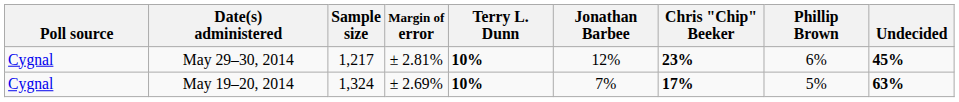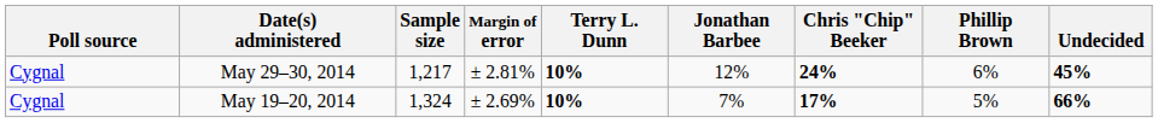 <table class="wikitable">
 <tr valign= bottom>
 <th style="width:140px;">Poll source</th>
 <th style="width:175px;">Date(s)<br>administered</th>
 <th class=small>Sample<br>size</th>
 <th><small>Margin of</small><br>error</th>
 <th style="width:100px;">Terry L.<br>Dunn</th>
 <th style="width:100px;">Jonathan<br>Barbee</th>
 <th style="width:100px;">Chris "Chip"<br>Beeker</th>
 <th style="width:100px;">Phillip<br>Brown</th>
 <th style="width:80px;">Undecided</th>
 </tr>
 <tr>
 <td><a href='#'>Cygnal</a></td>
 <td align=center>May 29–30, 2014</td>
 <td align=center>1,217</td>
 <td align=center>± 2.81%</td>
 <td><strong>10%</strong></td>
 <td align=center>12%</td>
-<td><strong>23%</strong></td>
+<td><strong>24%</strong></td>
 <td align=center>6%</td>
 <td><strong>45%</strong></td>
 </tr>
 <tr>
 <td><a href='#'>Cygnal</a></td>
 <td align=center>May 19–20, 2014</td>
 <td align=center>1,324</td>
 <td align=center>± 2.69%</td>
 <td><strong>10%</strong></td>
 <td align=center>7%</td>
 <td><strong>17%</strong></td>
 <td align=center>5%</td>
-<td><strong>63%</strong></td>
+<td><strong>66%</strong></td>
 </tr>
 </table>
